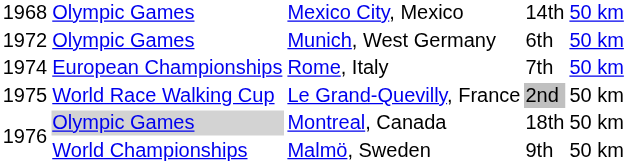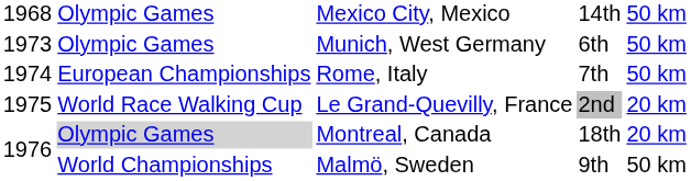 <table>
 <tr>
 <td>1968</td>
 <td><a href='#'>Olympic Games</a></td>
 <td><a href='#'>Mexico City</a>, Mexico</td>
 <td>14th</td>
 <td><a href='#'>50 km</a></td>
 </tr>
 <tr>
-<td>1972</td>
+<td>1973</td>
 <td><a href='#'>Olympic Games</a></td>
 <td><a href='#'>Munich</a>, West Germany</td>
 <td>6th</td>
 <td><a href='#'>50 km</a></td>
 </tr>
 <tr>
 <td>1974</td>
 <td><a href='#'>European Championships</a></td>
 <td><a href='#'>Rome</a>, Italy</td>
 <td>7th</td>
 <td><a href='#'>50 km</a></td>
 </tr>
 <tr>
 <td>1975</td>
 <td><a href='#'>World Race Walking Cup</a></td>
 <td><a href='#'>Le Grand-Quevilly</a>, France</td>
 <td bgcolor="silver">2nd</td>
-<td>50 km</td>
+<td><a href='#'>20 km</a></td>
 </tr>
 <tr>
 <td rowspan=2>1976</td>
 <td style="background: lightgrey;"><a href='#'>Olympic Games</a></td>
 <td><a href='#'>Montreal</a>, Canada</td>
 <td>18th</td>
-<td>50 km</td>
+<td><a href='#'>20 km</a></td>
 </tr>
 <tr>
 <td><a href='#'>World Championships</a></td>
 <td><a href='#'>Malmö</a>, Sweden</td>
 <td>9th</td>
 <td>50 km</td>
 </tr>
 </table>
